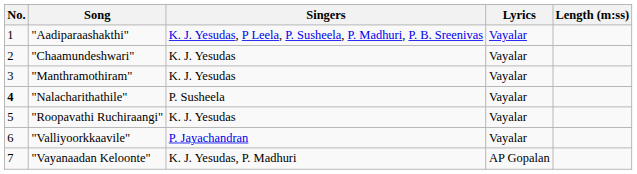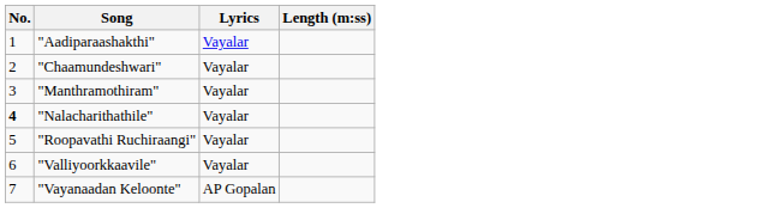 <table class="wikitable" style="font-size:95%;">
 <tr>
 <th>No.</th>
 <th>Song</th>
-<th>Singers</th>
 <th>Lyrics</th>
 <th>Length (m:ss)</th>
 </tr>
 <tr>
 <td>1</td>
 <td>"Aadiparaashakthi"</td>
-<td><a href='#'>K. J. Yesudas</a>, <a href='#'>P Leela</a>, <a href='#'>P. Susheela</a>, <a href='#'>P. Madhuri</a>, <a href='#'>P. B. Sreenivas</a></td>
 <td><a href='#'>Vayalar</a></td>
 <td></td>
 </tr>
 <tr>
 <td>2</td>
 <td>"Chaamundeshwari"</td>
-<td>K. J. Yesudas</td>
 <td>Vayalar</td>
 <td></td>
 </tr>
 <tr>
 <td>3</td>
 <td>"Manthramothiram"</td>
-<td>K. J. Yesudas</td>
 <td>Vayalar</td>
 <td></td>
 </tr>
 <tr>
 <td><strong>4</strong></td>
 <td>"Nalacharithathile"</td>
-<td>P. Susheela</td>
 <td>Vayalar</td>
 <td></td>
 </tr>
 <tr>
 <td>5</td>
 <td>"Roopavathi Ruchiraangi"</td>
-<td>K. J. Yesudas</td>
 <td>Vayalar</td>
 <td></td>
 </tr>
 <tr>
 <td>6</td>
 <td>"Valliyoorkkaavile"</td>
-<td><a href='#'>P. Jayachandran</a></td>
 <td>Vayalar</td>
 <td></td>
 </tr>
 <tr>
 <td>7</td>
 <td>"Vayanaadan Keloonte"</td>
-<td>K. J. Yesudas, P. Madhuri</td>
 <td>AP Gopalan</td>
 <td></td>
 </tr>
 </table>
